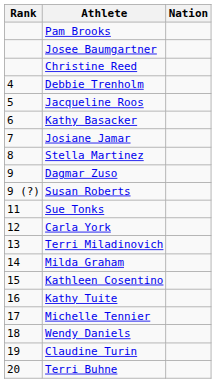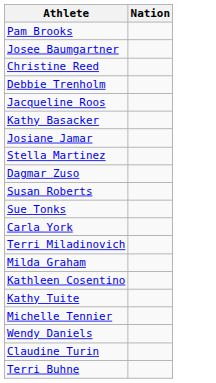 <table class="wikitable sortable" style="text-align:left">
 <tr>
-<th scope=col>Rank</th>
 <th scope=col>Athlete</th>
 <th scope=col>Nation</th>
 </tr>
 <tr>
-<td></td>
 <td align=left><a href='#'>Pam Brooks</a></td>
 <td></td>
 </tr>
 <tr>
-<td></td>
 <td align=left><a href='#'>Josee Baumgartner</a></td>
 <td></td>
 </tr>
 <tr>
-<td></td>
 <td align=left><a href='#'>Christine Reed</a></td>
 <td></td>
 </tr>
 <tr>
-<td>4</td>
 <td align=left><a href='#'>Debbie Trenholm</a></td>
 <td></td>
 </tr>
 <tr>
-<td>5</td>
 <td align=left><a href='#'>Jacqueline Roos</a></td>
 <td></td>
 </tr>
 <tr>
-<td>6</td>
 <td align=left><a href='#'>Kathy Basacker</a></td>
 <td></td>
 </tr>
 <tr>
-<td>7</td>
 <td align=left><a href='#'>Josiane Jamar</a></td>
 <td></td>
 </tr>
 <tr>
-<td>8</td>
 <td align=left><a href='#'>Stella Martinez</a></td>
 <td></td>
 </tr>
 <tr>
-<td>9</td>
 <td align=left><a href='#'>Dagmar Zuso</a></td>
 <td></td>
 </tr>
 <tr>
-<td>9 (?)</td>
 <td align=left><a href='#'>Susan Roberts</a></td>
 <td></td>
 </tr>
 <tr>
-<td>11</td>
 <td align=left><a href='#'>Sue Tonks</a></td>
 <td></td>
 </tr>
 <tr>
-<td>12</td>
 <td align=left><a href='#'>Carla York</a></td>
 <td></td>
 </tr>
 <tr>
-<td>13</td>
 <td align=left><a href='#'>Terri Miladinovich</a></td>
 <td></td>
 </tr>
 <tr>
-<td>14</td>
 <td align=left><a href='#'>Milda Graham</a></td>
 <td></td>
 </tr>
 <tr>
-<td>15</td>
 <td align=left><a href='#'>Kathleen Cosentino</a></td>
 <td></td>
 </tr>
 <tr>
-<td>16</td>
 <td align=left><a href='#'>Kathy Tuite</a></td>
 <td></td>
 </tr>
 <tr>
-<td>17</td>
 <td align=left><a href='#'>Michelle Tennier</a></td>
 <td></td>
 </tr>
 <tr>
-<td>18</td>
 <td align=left><a href='#'>Wendy Daniels</a></td>
 <td></td>
 </tr>
 <tr>
-<td>19</td>
 <td align=left><a href='#'>Claudine Turin</a></td>
 <td></td>
 </tr>
 <tr>
-<td>20</td>
 <td align=left><a href='#'>Terri Buhne</a></td>
 <td></td>
 </tr>
 </table>
